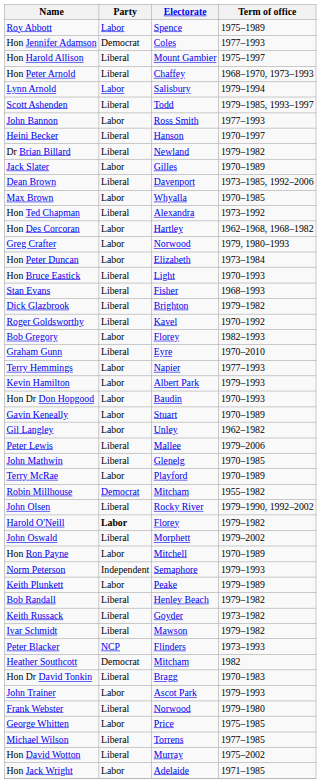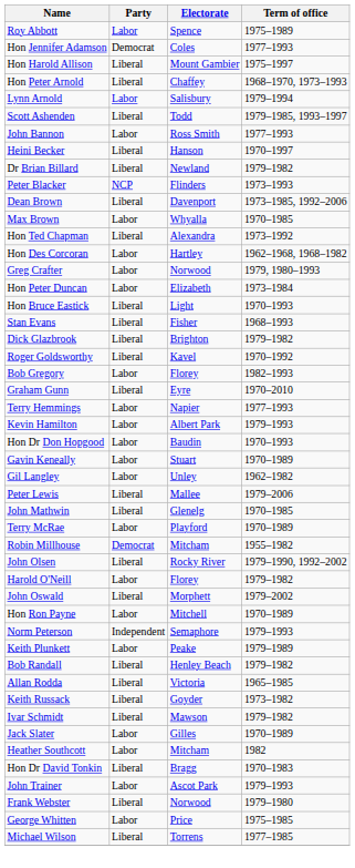 <table class="wikitable sortable">
 <tr>
 <th>Name</th>
 <th>Party</th>
 <th><a href='#'>Electorate</a></th>
 <th>Term of office</th>
 </tr>
 <tr>
 <td><a href='#'>Roy Abbott</a></td>
 <td><a href='#'>Labor</a></td>
 <td><a href='#'>Spence</a></td>
 <td>1975–1989</td>
 </tr>
 <tr>
 <td>Hon <a href='#'>Jennifer Adamson</a></td>
 <td>Democrat</td>
 <td><a href='#'>Coles</a></td>
 <td>1977–1993</td>
 </tr>
 <tr>
 <td>Hon <a href='#'>Harold Allison</a></td>
 <td>Liberal</td>
 <td><a href='#'>Mount Gambier</a></td>
 <td>1975–1997</td>
 </tr>
 <tr>
 <td>Hon <a href='#'>Peter Arnold</a></td>
 <td>Liberal</td>
 <td><a href='#'>Chaffey</a></td>
 <td>1968–1970, 1973–1993</td>
 </tr>
 <tr>
 <td><a href='#'>Lynn Arnold</a></td>
 <td><a href='#'>Labor</a></td>
 <td><a href='#'>Salisbury</a></td>
 <td>1979–1994</td>
 </tr>
 <tr>
 <td><a href='#'>Scott Ashenden</a></td>
 <td>Liberal</td>
 <td><a href='#'>Todd</a></td>
 <td>1979–1985, 1993–1997</td>
 </tr>
 <tr>
 <td><a href='#'>John Bannon</a></td>
 <td>Labor</td>
 <td><a href='#'>Ross Smith</a></td>
 <td>1977–1993</td>
 </tr>
 <tr>
 <td><a href='#'>Heini Becker</a></td>
 <td>Liberal</td>
 <td><a href='#'>Hanson</a></td>
 <td>1970–1997</td>
 </tr>
 <tr>
 <td>Dr <a href='#'>Brian Billard</a></td>
 <td>Liberal</td>
 <td><a href='#'>Newland</a></td>
 <td>1979–1982</td>
 </tr>
 <tr>
-<td><a href='#'>Jack Slater</a></td>
-<td>Labor</td>
-<td><a href='#'>Gilles</a></td>
-<td>1970–1989</td>
+<td><a href='#'>Peter Blacker</a></td>
+<td><a href='#'>NCP</a></td>
+<td><a href='#'>Flinders</a></td>
+<td>1973–1993</td>
 </tr>
 <tr>
 <td><a href='#'>Dean Brown</a></td>
 <td>Liberal</td>
 <td><a href='#'>Davenport</a></td>
 <td>1973–1985, 1992–2006</td>
 </tr>
 <tr>
 <td><a href='#'>Max Brown</a></td>
 <td>Labor</td>
 <td><a href='#'>Whyalla</a></td>
 <td>1970–1985</td>
 </tr>
 <tr>
 <td>Hon <a href='#'>Ted Chapman</a></td>
 <td>Liberal</td>
 <td><a href='#'>Alexandra</a></td>
 <td>1973–1992</td>
 </tr>
 <tr>
 <td>Hon <a href='#'>Des Corcoran</a></td>
 <td>Labor</td>
 <td><a href='#'>Hartley</a></td>
 <td>1962–1968, 1968–1982</td>
 </tr>
 <tr>
 <td><a href='#'>Greg Crafter</a> </td>
 <td>Labor</td>
 <td><a href='#'>Norwood</a></td>
 <td>1979, 1980–1993</td>
 </tr>
 <tr>
 <td>Hon <a href='#'>Peter Duncan</a></td>
 <td>Labor</td>
 <td><a href='#'>Elizabeth</a></td>
 <td>1973–1984</td>
 </tr>
 <tr>
 <td>Hon <a href='#'>Bruce Eastick</a></td>
 <td>Liberal</td>
 <td><a href='#'>Light</a></td>
 <td>1970–1993</td>
 </tr>
 <tr>
 <td><a href='#'>Stan Evans</a></td>
 <td>Liberal</td>
 <td><a href='#'>Fisher</a></td>
 <td>1968–1993</td>
 </tr>
 <tr>
 <td><a href='#'>Dick Glazbrook</a></td>
 <td>Liberal</td>
 <td><a href='#'>Brighton</a></td>
 <td>1979–1982</td>
 </tr>
 <tr>
 <td><a href='#'>Roger Goldsworthy</a></td>
 <td>Liberal</td>
 <td><a href='#'>Kavel</a></td>
 <td>1970–1992</td>
 </tr>
 <tr>
 <td><a href='#'>Bob Gregory</a> </td>
 <td>Labor</td>
 <td><a href='#'>Florey</a></td>
 <td>1982–1993</td>
 </tr>
 <tr>
 <td><a href='#'>Graham Gunn</a></td>
 <td>Liberal</td>
 <td><a href='#'>Eyre</a></td>
 <td>1970–2010</td>
 </tr>
 <tr>
 <td><a href='#'>Terry Hemmings</a></td>
 <td>Labor</td>
 <td><a href='#'>Napier</a></td>
 <td>1977–1993</td>
 </tr>
 <tr>
 <td><a href='#'>Kevin Hamilton</a></td>
 <td>Labor</td>
 <td><a href='#'>Albert Park</a></td>
 <td>1979–1993</td>
 </tr>
 <tr>
 <td>Hon Dr <a href='#'>Don Hopgood</a></td>
 <td>Labor</td>
 <td><a href='#'>Baudin</a></td>
 <td>1970–1993</td>
 </tr>
 <tr>
 <td><a href='#'>Gavin Keneally</a></td>
 <td>Labor</td>
 <td><a href='#'>Stuart</a></td>
 <td>1970–1989</td>
 </tr>
 <tr>
 <td><a href='#'>Gil Langley</a></td>
 <td>Labor</td>
 <td><a href='#'>Unley</a></td>
 <td>1962–1982</td>
 </tr>
 <tr>
 <td><a href='#'>Peter Lewis</a></td>
 <td>Liberal</td>
 <td><a href='#'>Mallee</a></td>
 <td>1979–2006</td>
 </tr>
 <tr>
 <td><a href='#'>John Mathwin</a></td>
 <td>Liberal</td>
 <td><a href='#'>Glenelg</a></td>
 <td>1970–1985</td>
 </tr>
 <tr>
 <td><a href='#'>Terry McRae</a></td>
 <td>Labor</td>
 <td><a href='#'>Playford</a></td>
 <td>1970–1989</td>
 </tr>
 <tr>
 <td><a href='#'>Robin Millhouse</a> </td>
 <td><a href='#'>Democrat</a></td>
 <td><a href='#'>Mitcham</a></td>
 <td>1955–1982</td>
 </tr>
 <tr>
 <td><a href='#'>John Olsen</a></td>
 <td>Liberal</td>
 <td><a href='#'>Rocky River</a></td>
 <td>1979–1990, 1992–2002</td>
 </tr>
 <tr>
 <td><a href='#'>Harold O'Neill</a> </td>
-<td><strong>Labor</strong></td>
+<td>Labor</td>
 <td><a href='#'>Florey</a></td>
 <td>1979–1982</td>
 </tr>
 <tr>
 <td><a href='#'>John Oswald</a></td>
 <td>Liberal</td>
 <td><a href='#'>Morphett</a></td>
 <td>1979–2002</td>
 </tr>
 <tr>
 <td>Hon <a href='#'>Ron Payne</a></td>
 <td>Labor</td>
 <td><a href='#'>Mitchell</a></td>
 <td>1970–1989</td>
 </tr>
 <tr>
 <td><a href='#'>Norm Peterson</a></td>
 <td>Independent</td>
 <td><a href='#'>Semaphore</a></td>
 <td>1979–1993</td>
 </tr>
 <tr>
 <td><a href='#'>Keith Plunkett</a></td>
 <td>Labor</td>
 <td><a href='#'>Peake</a></td>
 <td>1979–1989</td>
 </tr>
 <tr>
 <td><a href='#'>Bob Randall</a></td>
 <td>Liberal</td>
 <td><a href='#'>Henley Beach</a></td>
 <td>1979–1982</td>
 </tr>
 <tr>
+<td><a href='#'>Allan Rodda</a></td>
+<td>Liberal</td>
+<td><a href='#'>Victoria</a></td>
+<td>1965–1985</td>
+</tr>
+<tr>
 <td><a href='#'>Keith Russack</a></td>
 <td>Liberal</td>
 <td><a href='#'>Goyder</a></td>
 <td>1973–1982</td>
 </tr>
 <tr>
 <td><a href='#'>Ivar Schmidt</a></td>
 <td>Liberal</td>
 <td><a href='#'>Mawson</a></td>
 <td>1979–1982</td>
 </tr>
 <tr>
-<td><a href='#'>Peter Blacker</a></td>
-<td><a href='#'>NCP</a></td>
-<td><a href='#'>Flinders</a></td>
-<td>1973–1993</td>
+<td><a href='#'>Jack Slater</a></td>
+<td>Labor</td>
+<td><a href='#'>Gilles</a></td>
+<td>1970–1989</td>
 </tr>
 <tr>
 <td><a href='#'>Heather Southcott</a> </td>
-<td>Democrat</td>
+<td>Labor</td>
 <td><a href='#'>Mitcham</a></td>
 <td>1982</td>
 </tr>
 <tr>
 <td>Hon Dr <a href='#'>David Tonkin</a></td>
 <td>Liberal</td>
 <td><a href='#'>Bragg</a></td>
 <td>1970–1983</td>
 </tr>
 <tr>
 <td><a href='#'>John Trainer</a></td>
 <td>Labor</td>
 <td><a href='#'>Ascot Park</a></td>
 <td>1979–1993</td>
 </tr>
 <tr>
 <td><a href='#'>Frank Webster</a> </td>
 <td>Liberal</td>
 <td><a href='#'>Norwood</a></td>
 <td>1979–1980</td>
 </tr>
 <tr>
 <td><a href='#'>George Whitten</a></td>
 <td>Labor</td>
 <td><a href='#'>Price</a></td>
 <td>1975–1985</td>
 </tr>
 <tr>
 <td><a href='#'>Michael Wilson</a></td>
 <td>Liberal</td>
 <td><a href='#'>Torrens</a></td>
 <td>1977–1985</td>
 </tr>
 <tr>
-<td>Hon <a href='#'>David Wotton</a></td>
-<td>Liberal</td>
-<td><a href='#'>Murray</a></td>
-<td>1975–2002</td>
-</tr>
-<tr>
-<td>Hon <a href='#'>Jack Wright</a></td>
-<td>Labor</td>
-<td><a href='#'>Adelaide</a></td>
-<td>1971–1985</td>
-</tr>
-<tr>
 </tr>
 </table>
